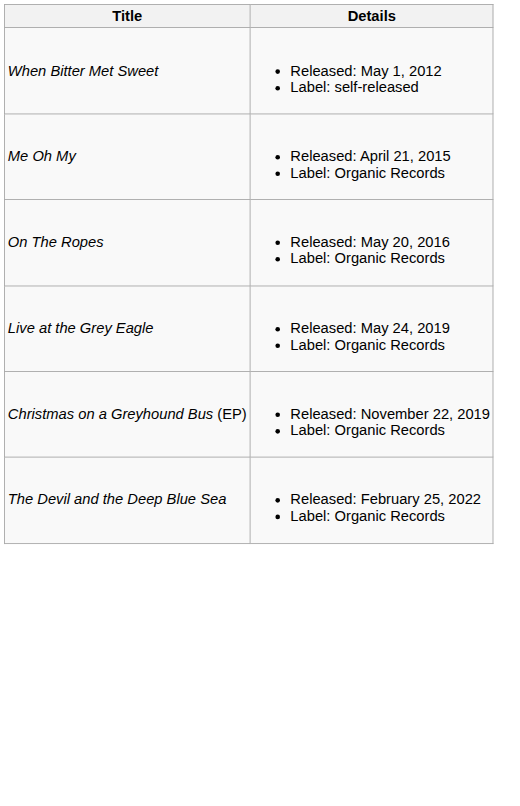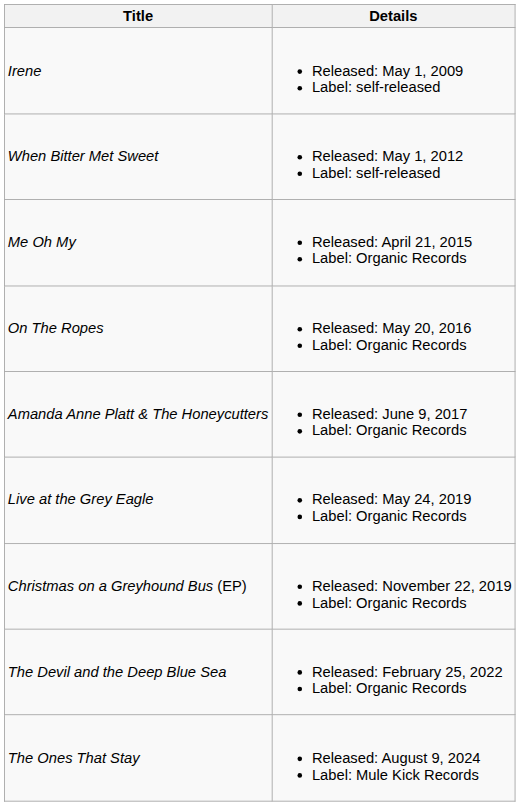 <table class="wikitable">
 <tr>
 <th>Title</th>
 <th>Details</th>
+</tr>
+<tr>
+<td><em>Irene</em></td>
+<td><br><ul><li>Released: May 1, 2009</li><li>Label: self-released</li></ul></td>
 </tr>
 <tr>
 <td><em>When Bitter Met Sweet</em></td>
 <td><br><ul><li>Released: May 1, 2012</li><li>Label: self-released</li></ul></td>
 </tr>
 <tr>
 <td><em>Me Oh My</em></td>
 <td><br><ul><li>Released: April 21, 2015</li><li>Label: Organic Records</li></ul></td>
 </tr>
 <tr>
 <td><em>On The Ropes</em></td>
 <td><br><ul><li>Released: May 20, 2016</li><li>Label: Organic Records</li></ul></td>
 </tr>
 <tr>
+<td><em>Amanda Anne Platt & The Honeycutters</em></td>
+<td><br><ul><li>Released: June 9, 2017</li><li>Label: Organic Records</li></ul></td>
+</tr>
+<tr>
 <td><em>Live at the Grey Eagle</em></td>
 <td><br><ul><li>Released: May 24, 2019</li><li>Label: Organic Records</li></ul></td>
 </tr>
 <tr>
 <td><em>Christmas on a Greyhound Bus</em> (EP)</td>
 <td><br><ul><li>Released: November 22, 2019</li><li>Label: Organic Records</li></ul></td>
 </tr>
 <tr>
 <td><em>The Devil and the Deep Blue Sea</em></td>
 <td><br><ul><li>Released: February 25, 2022</li><li>Label: Organic Records</li></ul></td>
 </tr>
+<tr>
+<td><em>The Ones That Stay</em></td>
+<td><br><ul><li>Released: August 9, 2024</li><li>Label: Mule Kick Records</li></ul></td>
+</tr>
 </table>
